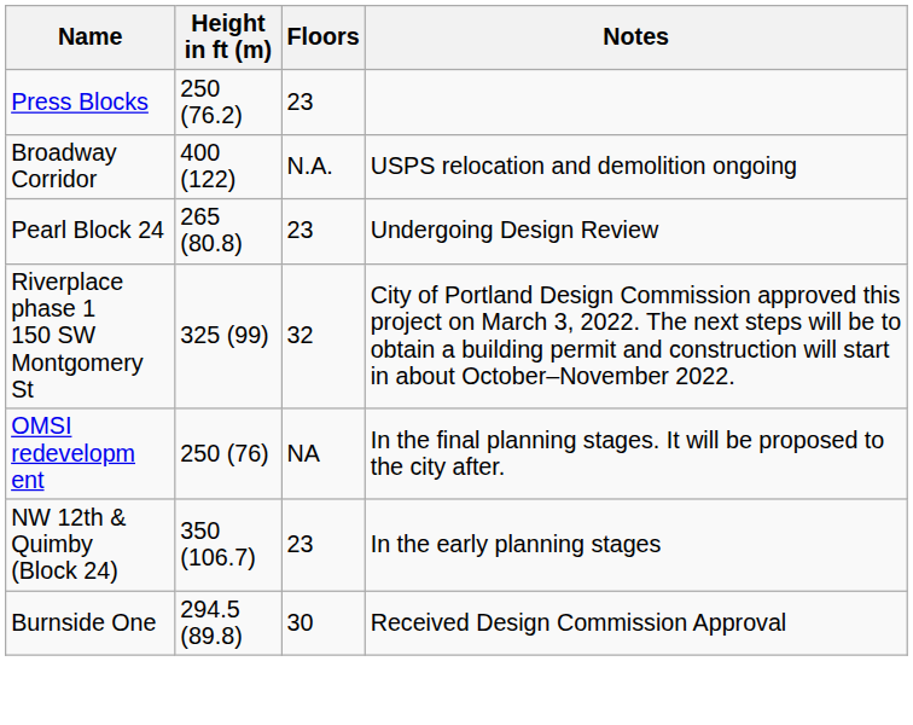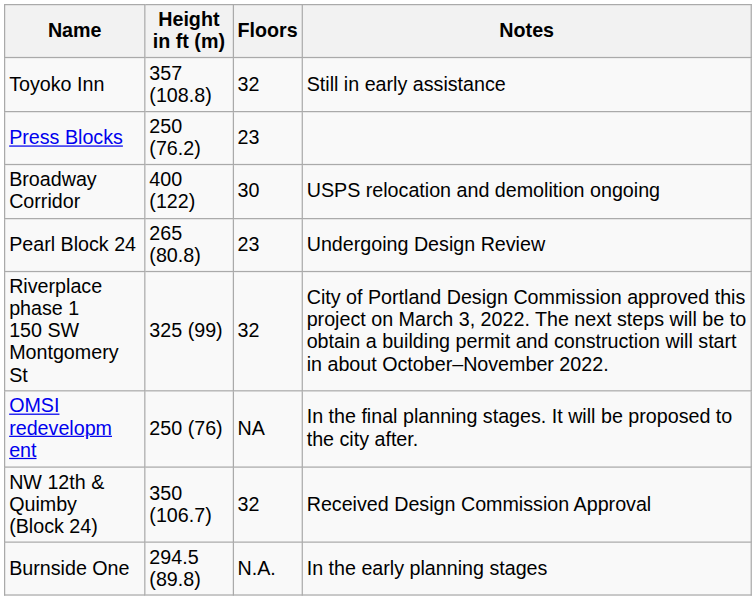 <table class="wikitable">
 <tr>
 <th>Name</th>
 <th>Height in ft (m)</th>
 <th>Floors</th>
 <th>Notes</th>
+</tr>
+<tr>
+<td>Toyoko Inn</td>
+<td>357 (108.8)</td>
+<td>32</td>
+<td>Still in early assistance</td>
 </tr>
 <tr>
 <td><a href='#'>Press Blocks</a></td>
 <td>250 (76.2)</td>
 <td>23</td>
 <td></td>
 </tr>
 <tr>
 <td>Broadway Corridor</td>
 <td>400 (122) </td>
-<td>N.A.</td>
+<td>30 </td>
 <td>USPS relocation and demolition ongoing </td>
 </tr>
 <tr>
 <td>Pearl Block 24</td>
 <td>265 (80.8) </td>
 <td>23 </td>
 <td>Undergoing Design Review</td>
 </tr>
 <tr>
 <td>Riverplace phase 1<br>150 SW Montgomery St</td>
 <td>325 (99) </td>
 <td>32</td>
 <td>City of Portland Design Commission approved this project on March 3, 2022. The next steps will be to obtain a building permit and construction will start in about October–November 2022.</td>
 </tr>
 <tr>
 <td><a href='#'>OMSI redevelopm</a><br><a href='#'>ent</a></td>
 <td>250 (76) </td>
 <td>NA</td>
 <td>In the final planning stages. It will be proposed to the city after.</td>
 </tr>
 <tr>
 <td>NW 12th & Quimby<br>(Block 24)</td>
 <td>350 (106.7)</td>
-<td>23 </td>
-<td>In the early planning stages</td>
+<td>32</td>
+<td>Received Design Commission Approval</td>
 </tr>
 <tr>
 <td>Burnside One</td>
 <td>294.5 (89.8)</td>
-<td>30 </td>
-<td>Received Design Commission Approval</td>
+<td>N.A.</td>
+<td>In the early planning stages</td>
 </tr>
 </table>
